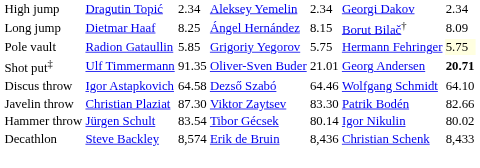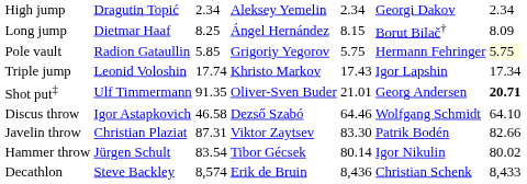 <table>
 <tr>
 <td>High jump<br></td>
 <td><a href='#'>Dragutin Topić</a><br></td>
 <td>2.34</td>
 <td><a href='#'>Aleksey Yemelin</a><br></td>
 <td>2.34</td>
 <td><a href='#'>Georgi Dakov</a><br></td>
 <td>2.34</td>
 </tr>
 <tr>
 <td>Long jump<br></td>
 <td><a href='#'>Dietmar Haaf</a><br></td>
 <td>8.25</td>
 <td><a href='#'>Ángel Hernández</a><br></td>
 <td>8.15</td>
 <td><a href='#'>Borut Bilač</a><sup>†</sup><br></td>
 <td>8.09</td>
 </tr>
 <tr>
 <td>Pole vault<br></td>
 <td><a href='#'>Radion Gataullin</a><br></td>
 <td>5.85</td>
 <td><a href='#'>Grigoriy Yegorov</a><br></td>
 <td>5.75</td>
 <td><a href='#'>Hermann Fehringer</a><br></td>
 <td style="background: lightyellow;">5.75</td>
 </tr>
 <tr>
+<td>Triple jump<br></td>
+<td><a href='#'>Leonid Voloshin</a><br></td>
+<td>17.74</td>
+<td><a href='#'>Khristo Markov</a><br></td>
+<td>17.43</td>
+<td><a href='#'>Igor Lapshin</a><br></td>
+<td>17.34</td>
+</tr>
+<tr>
 <td>Shot put<sup>‡</sup><br></td>
 <td><a href='#'>Ulf Timmermann</a><br></td>
 <td>91.35</td>
 <td><a href='#'>Oliver-Sven Buder</a><br></td>
 <td>21.01</td>
 <td><a href='#'>Georg Andersen</a><br></td>
 <td><strong>20.71</strong></td>
 </tr>
 <tr>
 <td>Discus throw <br></td>
 <td><a href='#'>Igor Astapkovich</a><br></td>
-<td>64.58</td>
+<td>46.58</td>
 <td><a href='#'>Dezső Szabó</a><br></td>
 <td>64.46</td>
 <td><a href='#'>Wolfgang Schmidt</a><br></td>
 <td>64.10</td>
 </tr>
 <tr>
 <td>Javelin throw <br></td>
 <td><a href='#'>Christian Plaziat</a><br></td>
-<td>87.30</td>
+<td>87.31</td>
 <td><a href='#'>Viktor Zaytsev</a><br></td>
 <td>83.30</td>
 <td><a href='#'>Patrik Bodén</a><br></td>
 <td>82.66</td>
 </tr>
 <tr>
 <td>Hammer throw<br></td>
 <td><a href='#'>Jürgen Schult</a><br></td>
 <td>83.54</td>
 <td><a href='#'>Tibor Gécsek</a><br></td>
 <td>80.14</td>
 <td><a href='#'>Igor Nikulin</a><br></td>
 <td>80.02</td>
 </tr>
 <tr>
 <td>Decathlon <br></td>
 <td><a href='#'>Steve Backley</a><br></td>
 <td>8,574</td>
 <td><a href='#'>Erik de Bruin</a><br></td>
 <td>8,436</td>
 <td><a href='#'>Christian Schenk</a><br></td>
 <td>8,433</td>
 </tr>
 </table>
